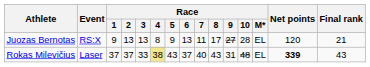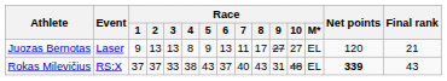 <table class="wikitable" style="font-size:90%">
 <tr>
 <th rowspan="2">Athlete</th>
 <th rowspan="2">Event</th>
 <th colspan=11>Race</th>
 <th rowspan=2>Net points</th>
 <th rowspan=2>Final rank</th>
 </tr>
 <tr style="font-size:95%">
 <th>1</th>
 <th>2</th>
 <th>3</th>
 <th>4</th>
 <th>5</th>
 <th>6</th>
 <th>7</th>
 <th>8</th>
 <th>9</th>
 <th>10</th>
 <th>M*</th>
 </tr>
 <tr align=center>
 <td align=left><a href='#'>Juozas Bernotas</a></td>
-<td align=left><a href='#'>RS:X</a></td>
+<td align=left><a href='#'>Laser</a></td>
 <td>9</td>
 <td>13</td>
 <td>13</td>
 <td>8</td>
 <td>9</td>
 <td>13</td>
 <td>11</td>
 <td>17</td>
 <td><s>27</s></td>
-<td>28</td>
+<td>27</td>
 <td>EL</td>
 <td>120</td>
 <td>21</td>
 </tr>
 <tr align=center>
 <td align=left><a href='#'>Rokas Milevičius</a></td>
-<td align=left><a href='#'>Laser</a></td>
+<td align=left><a href='#'>RS:X</a></td>
 <td>37</td>
 <td>37</td>
 <td>33</td>
-<td style="background: khaki;">38</td>
+<td>38</td>
 <td>43</td>
 <td>37</td>
 <td>40</td>
 <td>43</td>
 <td>31</td>
 <td><s>48</s></td>
 <td>EL</td>
 <td><strong>339</strong></td>
 <td>43</td>
 </tr>
 </table>
